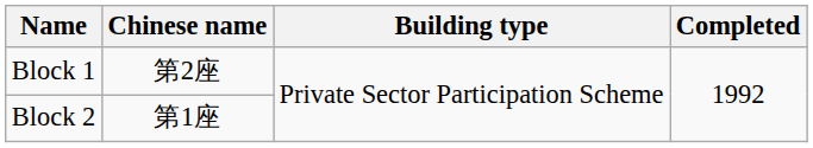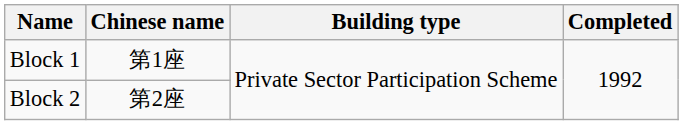 <table class="wikitable" style="text-align: center">
 <tr>
 <th>Name</th>
 <th>Chinese name</th>
 <th>Building type</th>
 <th>Completed</th>
 </tr>
 <tr>
 <td>Block 1</td>
-<td>第2座</td>
+<td>第1座</td>
 <td rowspan="2">Private Sector Participation Scheme</td>
 <td rowspan="2">1992</td>
 </tr>
 <tr>
 <td>Block 2</td>
-<td>第1座</td>
+<td>第2座</td>
 </tr>
 </table>
